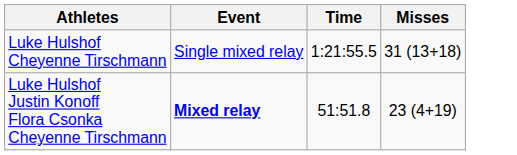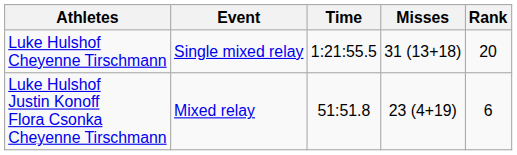 <table class="wikitable" style="font-size:90%">
 <tr>
 <th>Athletes</th>
 <th>Event</th>
 <th>Time</th>
 <th>Misses</th>
+<th>Rank</th>
 </tr>
 <tr align=center>
 <td align=left><a href='#'>Luke Hulshof</a><br><a href='#'>Cheyenne Tirschmann</a></td>
 <td align=left><a href='#'>Single mixed relay</a></td>
 <td>1:21:55.5</td>
 <td>31 (13+18)</td>
+<td>20</td>
 </tr>
 <tr align=center>
 <td align=left><a href='#'>Luke Hulshof</a><br><a href='#'>Justin Konoff</a><br><a href='#'>Flora Csonka</a><br><a href='#'>Cheyenne Tirschmann</a></td>
-<td align=left><strong><a href='#'>Mixed relay</a></strong></td>
+<td align=left><a href='#'>Mixed relay</a></td>
 <td>51:51.8</td>
 <td>23 (4+19)</td>
+<td>6</td>
 </tr>
 </table>
